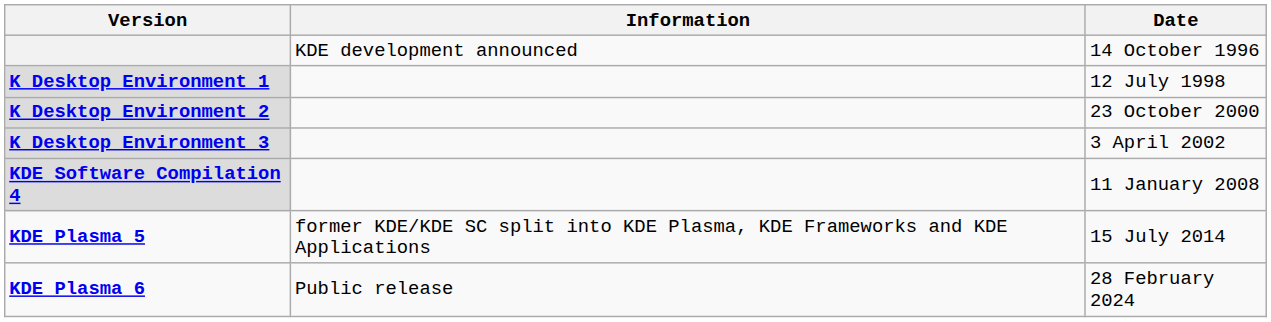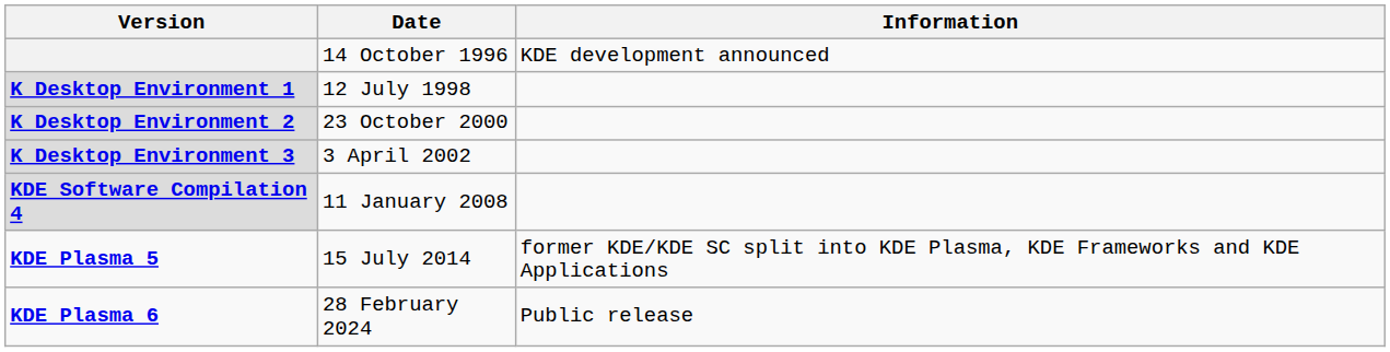 <table class="wikitable">
 <tr>
 <th>Version</th>
+<th>Date</th>
 <th>Information</th>
-<th>Date</th>
 </tr>
 <tr>
 <th></th>
+<td>14 October 1996</td>
 <td>KDE development announced</td>
-<td>14 October 1996</td>
 </tr>
 <tr>
 <td style="background:#DCDCDC"><strong><a href='#'>K Desktop Environment 1</a></strong></td>
+<td>12 July 1998</td>
 <td></td>
-<td>12 July 1998</td>
 </tr>
 <tr>
 <td style="background:#DCDCDC"><strong><a href='#'>K Desktop Environment 2</a></strong></td>
+<td>23 October 2000</td>
 <td></td>
-<td>23 October 2000</td>
 </tr>
 <tr>
 <td style="background:#DCDCDC"><strong><a href='#'>K Desktop Environment 3</a></strong></td>
+<td>3 April 2002</td>
 <td></td>
-<td>3 April 2002</td>
 </tr>
 <tr>
 <td style="background:#DCDCDC"><strong><a href='#'>KDE Software Compilation 4</a></strong></td>
+<td>11 January 2008</td>
 <td></td>
-<td>11 January 2008</td>
 </tr>
 <tr>
 <td><strong><a href='#'>KDE Plasma 5</a></strong></td>
+<td>15 July 2014</td>
 <td>former KDE/KDE SC split into KDE Plasma, KDE Frameworks and KDE Applications</td>
-<td>15 July 2014</td>
 </tr>
 <tr>
 <td><strong><a href='#'>KDE Plasma 6</a></strong></td>
+<td>28 February 2024</td>
 <td>Public release</td>
-<td>28 February 2024</td>
 </tr>
 </table>
